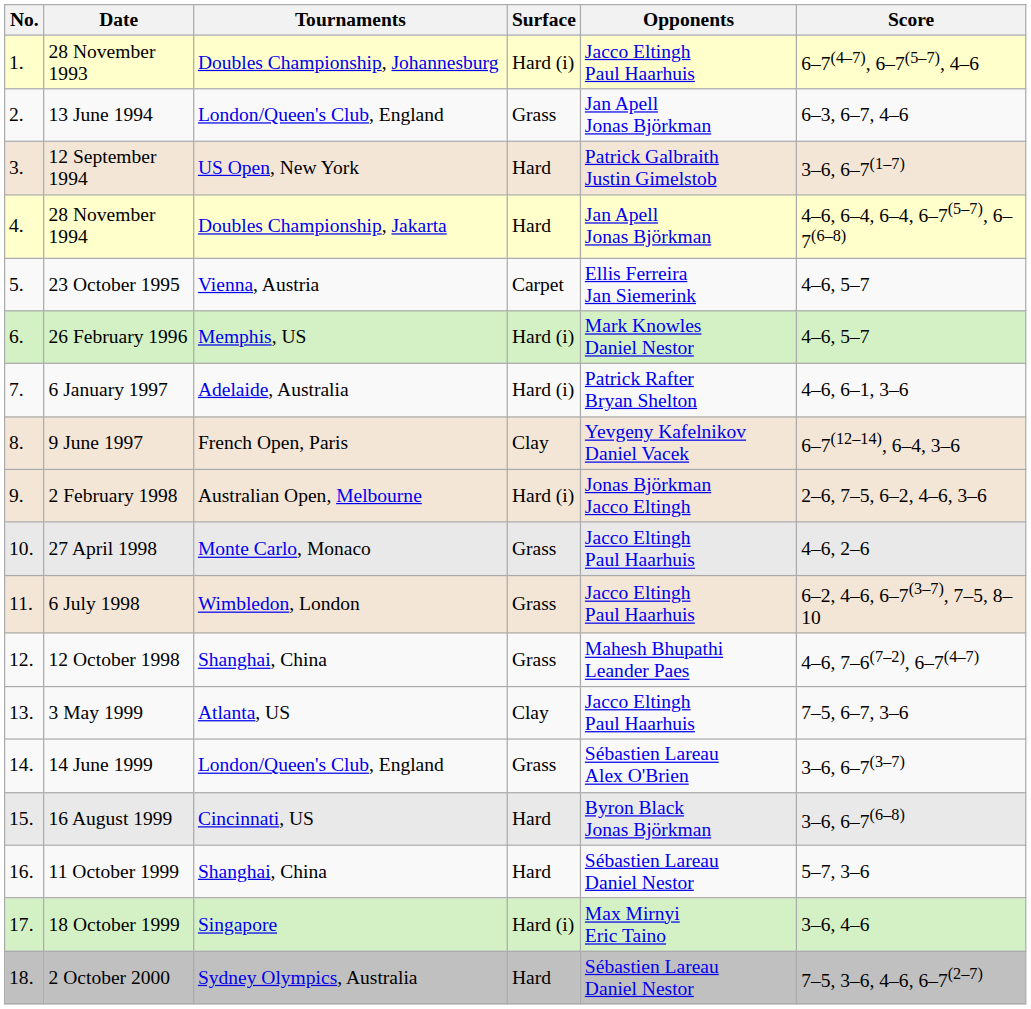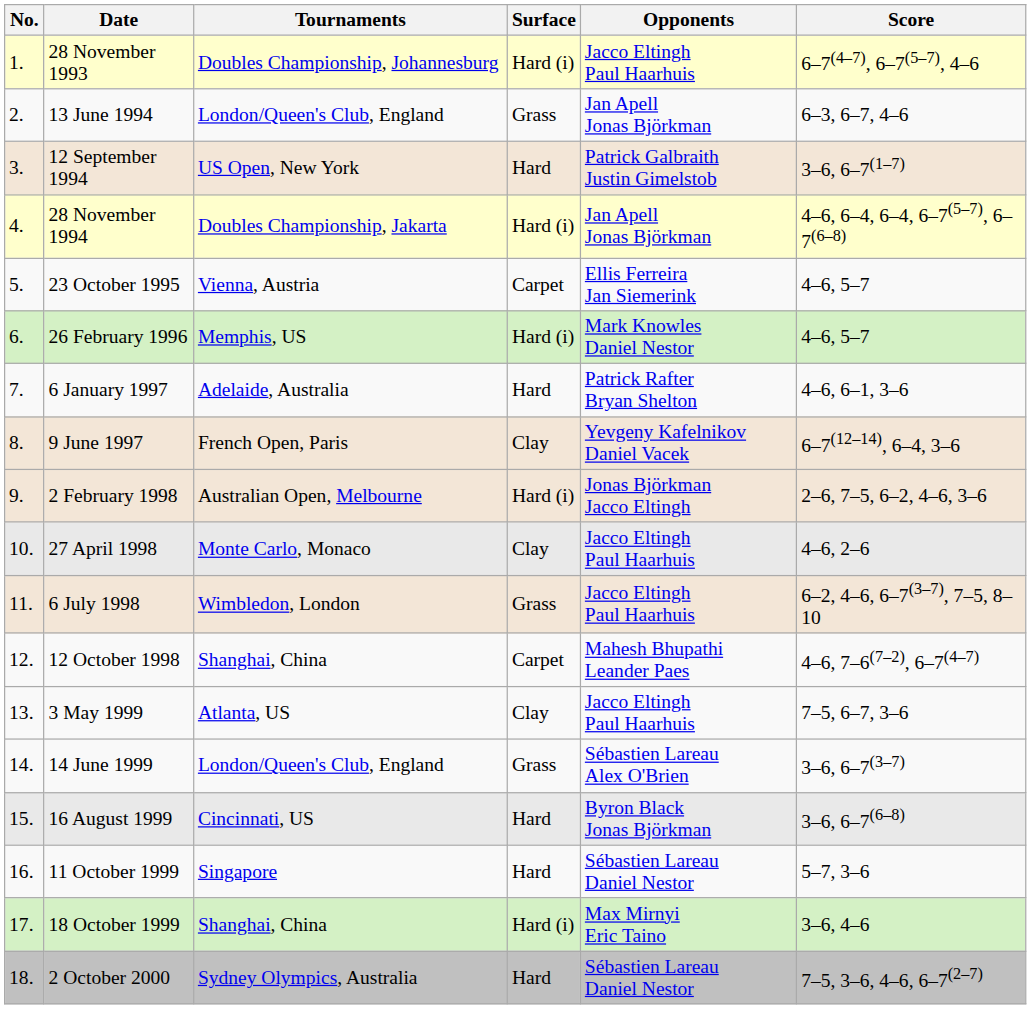 <table class="sortable wikitable">
 <tr>
 <th style="width:25px" class="unsortable">No.</th>
 <th style="width:115px">Date</th>
 <th style="width:250px">Tournaments</th>
 <th style="width:50px">Surface</th>
 <th style="width:170px">Opponents</th>
 <th style="width:180px" class="unsortable">Score</th>
 </tr>
 <tr style="background:#ffffcc;">
 <td>1.</td>
 <td>28 November 1993</td>
 <td><a href='#'>Doubles Championship</a>, <a href='#'>Johannesburg</a></td>
 <td>Hard (i)</td>
 <td> <a href='#'>Jacco Eltingh</a> <br>  <a href='#'>Paul Haarhuis</a></td>
 <td>6–7<sup>(4–7)</sup>, 6–7<sup>(5–7)</sup>, 4–6</td>
 </tr>
 <tr>
 <td>2.</td>
 <td>13 June 1994</td>
 <td><a href='#'>London/Queen's Club</a>, England</td>
 <td>Grass</td>
 <td> <a href='#'>Jan Apell</a> <br>  <a href='#'>Jonas Björkman</a></td>
 <td>6–3, 6–7, 4–6</td>
 </tr>
 <tr style="background:#f3e6d7;">
 <td>3.</td>
 <td>12 September 1994</td>
 <td><a href='#'>US Open</a>, New York</td>
 <td>Hard</td>
 <td> <a href='#'>Patrick Galbraith</a> <br>  <a href='#'>Justin Gimelstob</a></td>
 <td>3–6, 6–7<sup>(1–7)</sup></td>
 </tr>
 <tr style="background:#ffffcc;">
 <td>4.</td>
 <td>28 November 1994</td>
 <td><a href='#'>Doubles Championship</a>, <a href='#'>Jakarta</a></td>
-<td>Hard</td>
+<td>Hard (i)</td>
 <td> <a href='#'>Jan Apell</a> <br>  <a href='#'>Jonas Björkman</a></td>
 <td>4–6, 6–4, 6–4, 6–7<sup>(5–7)</sup>, 6–7<sup>(6–8)</sup></td>
 </tr>
 <tr>
 <td>5.</td>
 <td>23 October 1995</td>
 <td><a href='#'>Vienna</a>, Austria</td>
 <td>Carpet</td>
 <td> <a href='#'>Ellis Ferreira</a> <br>  <a href='#'>Jan Siemerink</a></td>
 <td>4–6, 5–7</td>
 </tr>
 <tr style="background:#d4f1c5;">
 <td>6.</td>
 <td>26 February 1996</td>
 <td><a href='#'>Memphis</a>, US</td>
 <td>Hard (i)</td>
 <td> <a href='#'>Mark Knowles</a> <br>  <a href='#'>Daniel Nestor</a></td>
 <td>4–6, 5–7</td>
 </tr>
 <tr>
 <td>7.</td>
 <td>6 January 1997</td>
 <td><a href='#'>Adelaide</a>, Australia</td>
-<td>Hard (i)</td>
+<td>Hard</td>
 <td> <a href='#'>Patrick Rafter</a> <br>  <a href='#'>Bryan Shelton</a></td>
 <td>4–6, 6–1, 3–6</td>
 </tr>
 <tr style="background:#f3e6d7;">
 <td>8.</td>
 <td>9 June 1997</td>
 <td>French Open, Paris</td>
 <td>Clay</td>
 <td> <a href='#'>Yevgeny Kafelnikov</a> <br>  <a href='#'>Daniel Vacek</a></td>
 <td>6–7<sup>(12–14)</sup>, 6–4, 3–6</td>
 </tr>
 <tr style="background:#f3e6d7;">
 <td>9.</td>
 <td>2 February 1998</td>
 <td>Australian Open, <a href='#'>Melbourne</a></td>
 <td>Hard (i)</td>
 <td> <a href='#'>Jonas Björkman</a> <br>  <a href='#'>Jacco Eltingh</a></td>
 <td>2–6, 7–5, 6–2, 4–6, 3–6</td>
 </tr>
 <tr style="background:#e9e9e9;">
 <td>10.</td>
 <td>27 April 1998</td>
 <td><a href='#'>Monte Carlo</a>, Monaco</td>
-<td>Grass</td>
+<td>Clay</td>
 <td> <a href='#'>Jacco Eltingh</a> <br>  <a href='#'>Paul Haarhuis</a></td>
 <td>4–6, 2–6</td>
 </tr>
 <tr style="background:#f3e6d7;">
 <td>11.</td>
 <td>6 July 1998</td>
 <td><a href='#'>Wimbledon</a>, London</td>
 <td>Grass</td>
 <td> <a href='#'>Jacco Eltingh</a> <br>  <a href='#'>Paul Haarhuis</a></td>
 <td>6–2, 4–6, 6–7<sup>(3–7)</sup>, 7–5, 8–10</td>
 </tr>
 <tr>
 <td>12.</td>
 <td>12 October 1998</td>
 <td><a href='#'>Shanghai</a>, China</td>
-<td>Grass</td>
+<td>Carpet</td>
 <td> <a href='#'>Mahesh Bhupathi</a> <br>  <a href='#'>Leander Paes</a></td>
 <td>4–6, 7–6<sup>(7–2)</sup>, 6–7<sup>(4–7)</sup></td>
 </tr>
 <tr>
 <td>13.</td>
 <td>3 May 1999</td>
 <td><a href='#'>Atlanta</a>, US</td>
 <td>Clay</td>
 <td> <a href='#'>Jacco Eltingh</a> <br>  <a href='#'>Paul Haarhuis</a></td>
 <td>7–5, 6–7, 3–6</td>
 </tr>
 <tr>
 <td>14.</td>
 <td>14 June 1999</td>
 <td><a href='#'>London/Queen's Club</a>, England</td>
 <td>Grass</td>
 <td> <a href='#'>Sébastien Lareau</a> <br>  <a href='#'>Alex O'Brien</a></td>
 <td>3–6, 6–7<sup>(3–7)</sup></td>
 </tr>
 <tr style="background:#e9e9e9;">
 <td>15.</td>
 <td>16 August 1999</td>
 <td><a href='#'>Cincinnati</a>, US</td>
 <td>Hard</td>
 <td> <a href='#'>Byron Black</a> <br>  <a href='#'>Jonas Björkman</a></td>
 <td>3–6, 6–7<sup>(6–8)</sup></td>
 </tr>
 <tr>
 <td>16.</td>
 <td>11 October 1999</td>
-<td><a href='#'>Shanghai</a>, China</td>
+<td><a href='#'>Singapore</a></td>
 <td>Hard</td>
 <td> <a href='#'>Sébastien Lareau</a> <br>  <a href='#'>Daniel Nestor</a></td>
 <td>5–7, 3–6</td>
 </tr>
 <tr style="background:#d4f1c5;">
 <td>17.</td>
 <td>18 October 1999</td>
-<td><a href='#'>Singapore</a></td>
+<td><a href='#'>Shanghai</a>, China</td>
 <td>Hard (i)</td>
 <td> <a href='#'>Max Mirnyi</a> <br>  <a href='#'>Eric Taino</a></td>
 <td>3–6, 4–6</td>
 </tr>
 <tr bgcolor="silver">
 <td>18.</td>
 <td>2 October 2000</td>
 <td><a href='#'>Sydney Olympics</a>, Australia</td>
 <td>Hard</td>
 <td> <a href='#'>Sébastien Lareau</a> <br>  <a href='#'>Daniel Nestor</a></td>
 <td>7–5, 3–6, 4–6, 6–7<sup>(2–7)</sup></td>
 </tr>
 </table>
